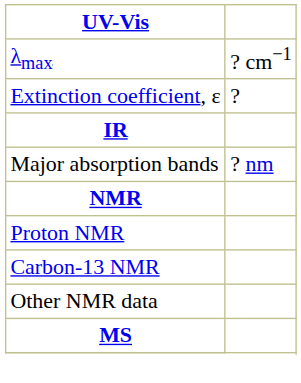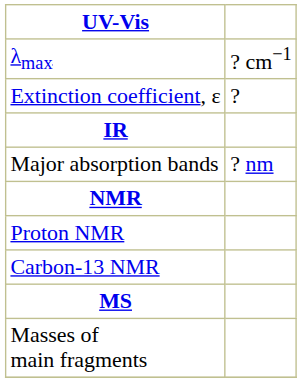 <table border="1" cellspacing="0" cellpadding="3" style="margin: 0 0 0 0.5em; background: #FFFFFF; border-collapse: collapse; border-color: #C0C090;">
 <tr>
 <th><a href='#'>UV-Vis</a></th>
 </tr>
 <tr>
 <td><a href='#'>λ<sub>max</sub></a></td>
 <td>? cm<sup>−1</sup></td>
 </tr>
 <tr>
 <td><a href='#'>Extinction coefficient</a>, ε</td>
 <td>?</td>
 </tr>
 <tr>
 <th><a href='#'>IR</a></th>
 </tr>
 <tr>
 <td>Major absorption bands</td>
 <td>? <a href='#'>nm</a></td>
 </tr>
 <tr>
 <th><a href='#'>NMR</a></th>
 </tr>
 <tr>
 <td><a href='#'>Proton NMR</a></td>
 <td> </td>
 </tr>
 <tr>
 <td><a href='#'>Carbon-13 NMR</a></td>
 <td> </td>
 </tr>
 <tr>
-<td>Other NMR data </td>
-<td> </td>
+<th><a href='#'>MS</a></th>
 </tr>
 <tr>
-<th><a href='#'>MS</a></th>
+<td>Masses of <br>main fragments</td>
+<td>  </td>
 </tr>
 <tr>
 </tr>
 </table>
